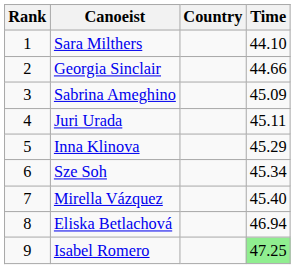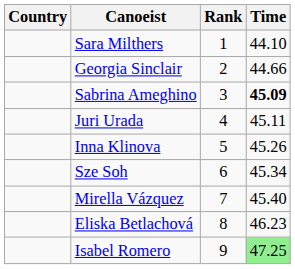 <table class="wikitable" style="text-align:center">
 <tr>
+<th>Country</th>
+<th>Canoeist</th>
 <th>Rank</th>
-<th>Canoeist</th>
-<th>Country</th>
 <th>Time</th>
 </tr>
 <tr>
+<td align="left"></td>
+<td align="left"><a href='#'>Sara Milthers</a></td>
 <td>1</td>
-<td align="left"><a href='#'>Sara Milthers</a></td>
-<td align="left"></td>
 <td>44.10</td>
 </tr>
 <tr>
+<td align="left"></td>
+<td align="left"><a href='#'>Georgia Sinclair</a></td>
 <td>2</td>
-<td align="left"><a href='#'>Georgia Sinclair</a></td>
-<td align="left"></td>
 <td>44.66</td>
 </tr>
 <tr>
+<td align="left"></td>
+<td align="left"><a href='#'>Sabrina Ameghino</a></td>
 <td>3</td>
-<td align="left"><a href='#'>Sabrina Ameghino</a></td>
-<td align="left"></td>
-<td>45.09</td>
+<td><strong>45.09</strong></td>
 </tr>
 <tr>
+<td align="left"></td>
+<td align="left"><a href='#'>Juri Urada</a></td>
 <td>4</td>
-<td align="left"><a href='#'>Juri Urada</a></td>
-<td align="left"></td>
 <td>45.11</td>
 </tr>
 <tr>
+<td align="left"></td>
+<td align="left"><a href='#'>Inna Klinova</a></td>
 <td>5</td>
-<td align="left"><a href='#'>Inna Klinova</a></td>
-<td align="left"></td>
-<td>45.29</td>
+<td>45.26</td>
 </tr>
 <tr>
+<td align="left"></td>
+<td align="left"><a href='#'>Sze Soh</a></td>
 <td>6</td>
-<td align="left"><a href='#'>Sze Soh</a></td>
-<td align="left"></td>
 <td>45.34</td>
 </tr>
 <tr>
+<td align="left"></td>
+<td align="left"><a href='#'>Mirella Vázquez</a></td>
 <td>7</td>
-<td align="left"><a href='#'>Mirella Vázquez</a></td>
-<td align="left"></td>
 <td>45.40</td>
 </tr>
 <tr>
+<td align="left"></td>
+<td align="left"><a href='#'>Eliska Betlachová</a></td>
 <td>8</td>
-<td align="left"><a href='#'>Eliska Betlachová</a></td>
-<td align="left"></td>
-<td>46.94</td>
+<td>46.23</td>
 </tr>
 <tr>
+<td align="left"></td>
+<td align="left"><a href='#'>Isabel Romero</a></td>
 <td>9</td>
-<td align="left"><a href='#'>Isabel Romero</a></td>
-<td align="left"></td>
 <td style="background: lightgreen;">47.25</td>
 </tr>
 </table>
